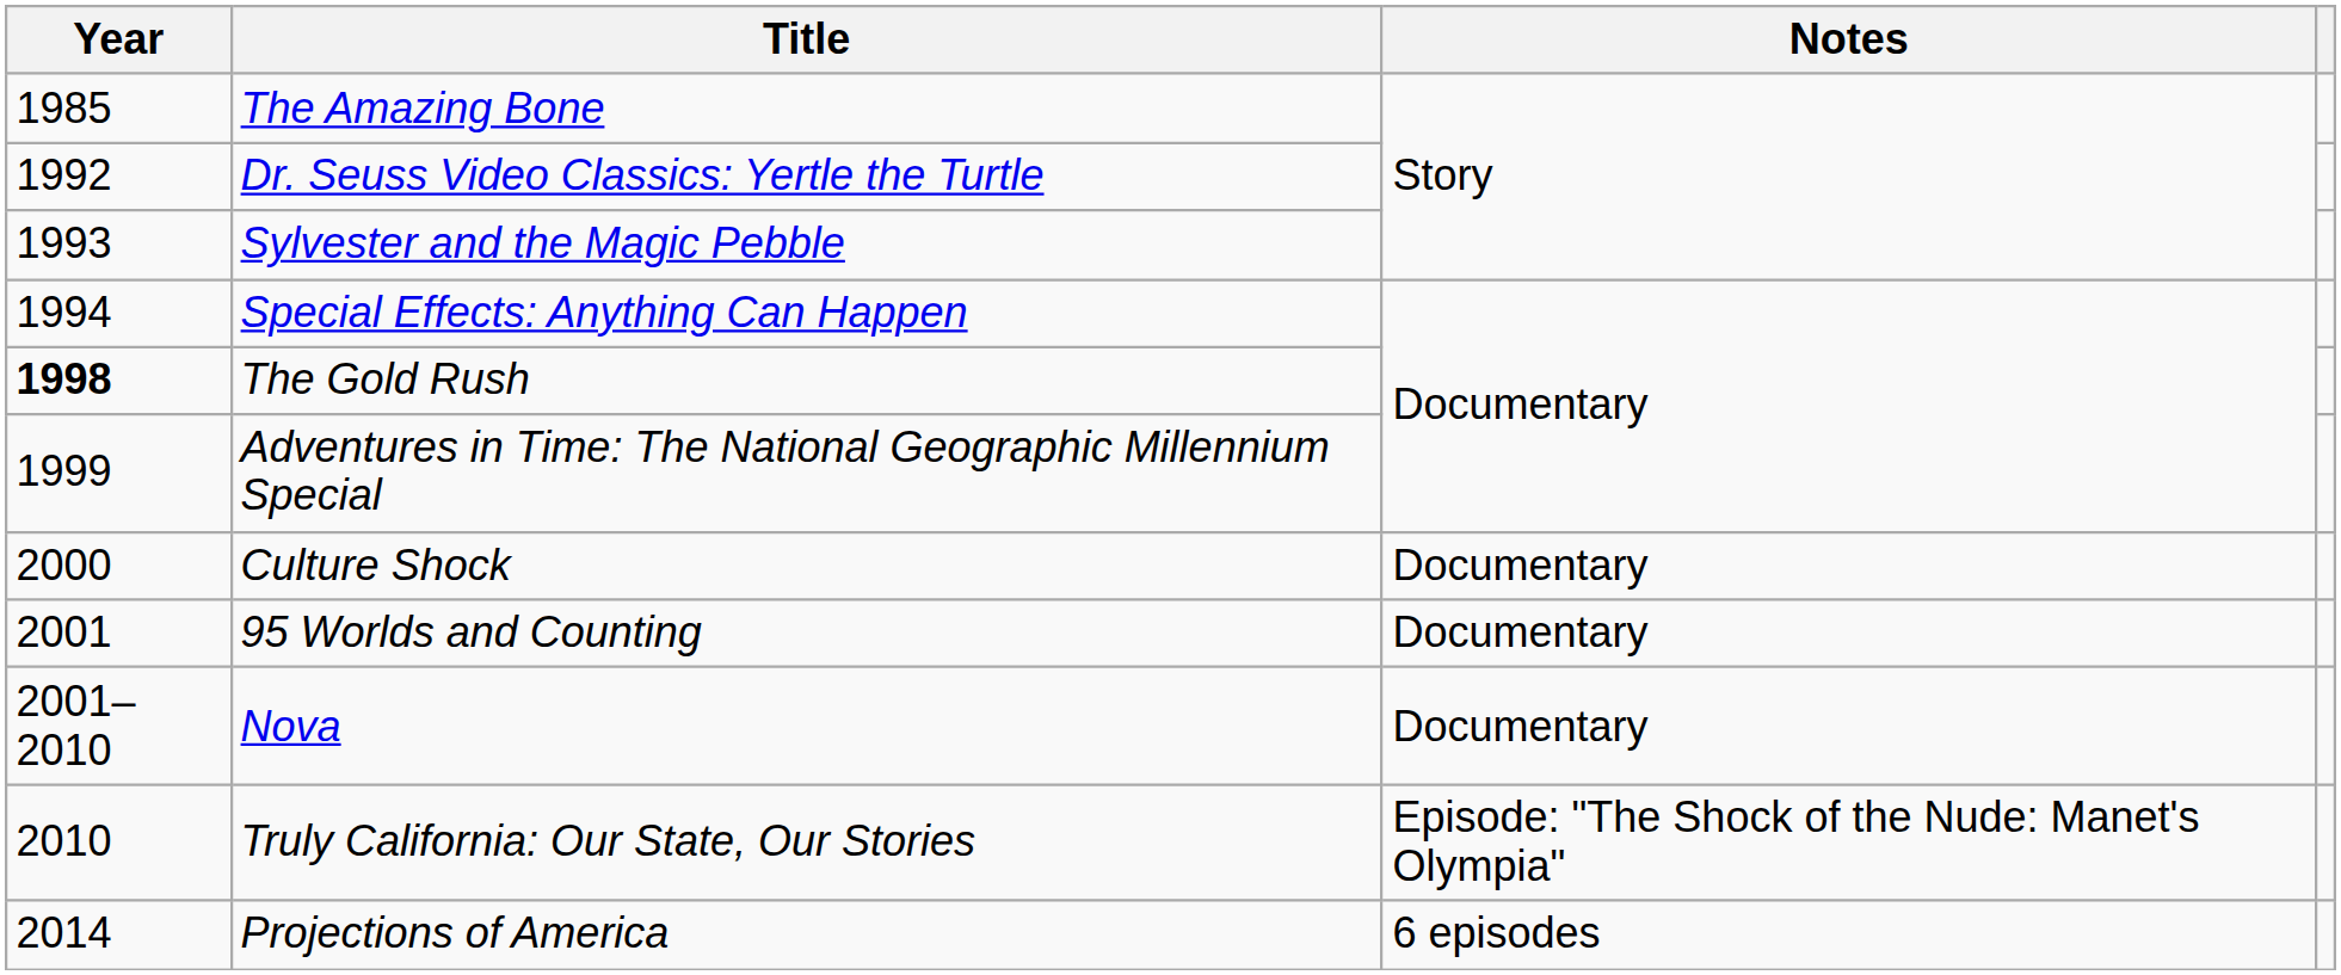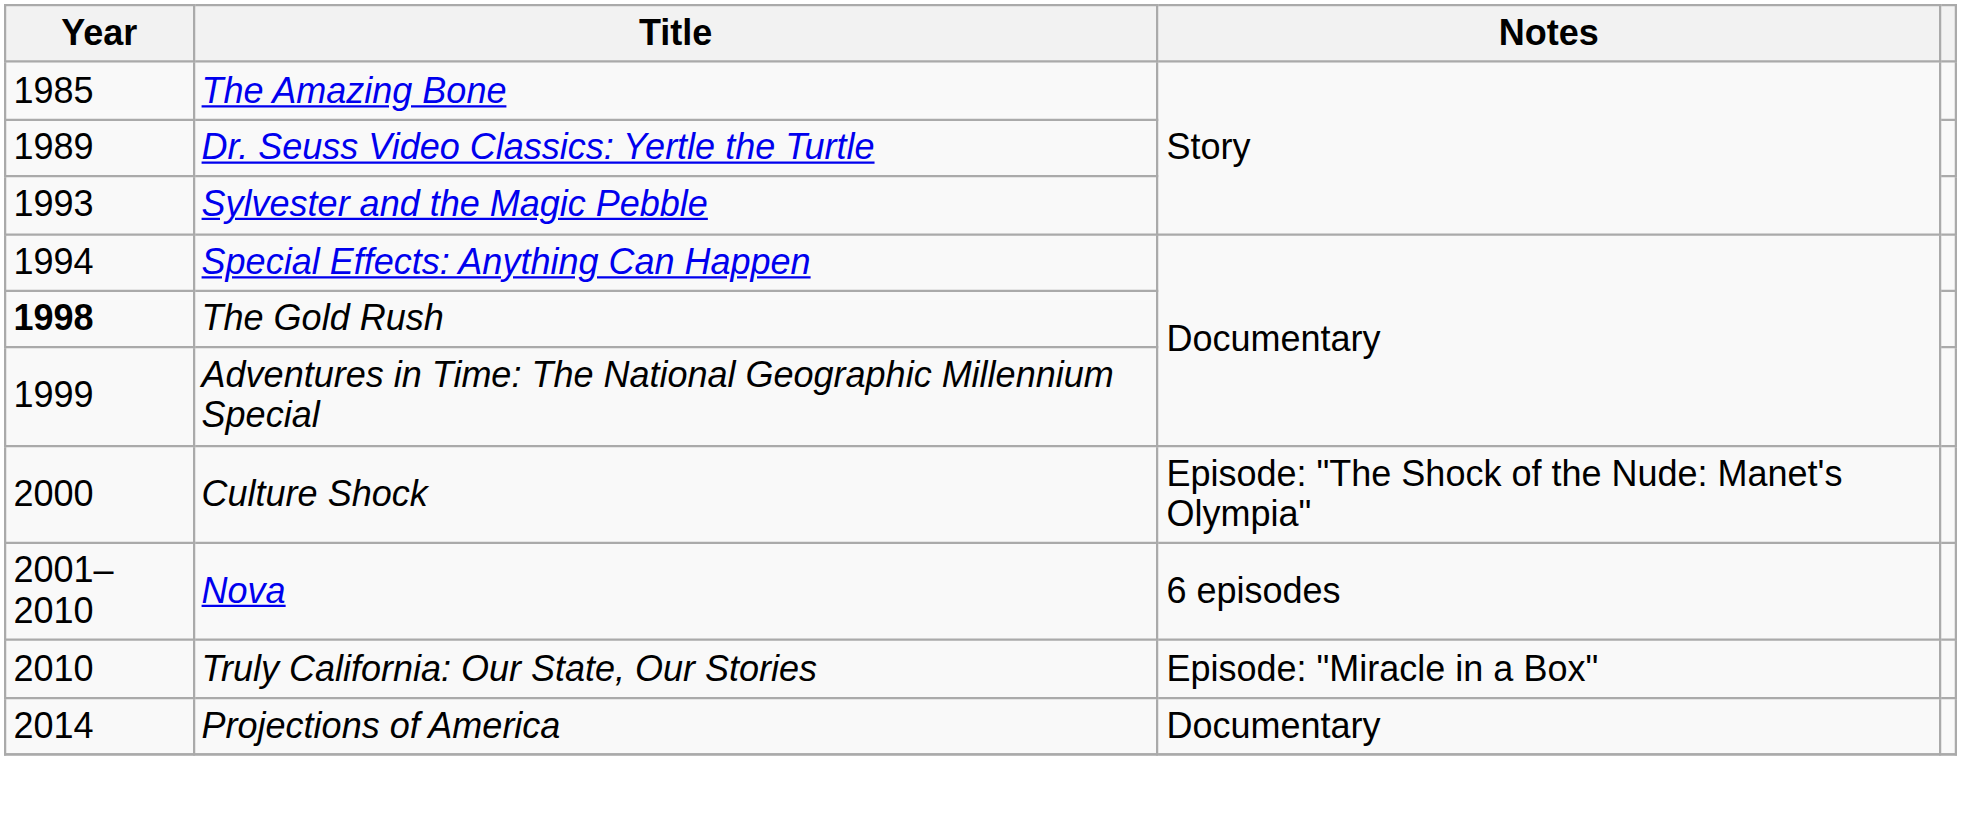 <table class="wikitable plainrowheaders sortable">
 <tr>
 <th scope="col">Year</th>
 <th scope="col">Title</th>
 <th scope="col" class="unsortable">Notes</th>
 <th scope="col" class="unsortable"></th>
 </tr>
 <tr>
 <td>1985</td>
 <td><em><a href='#'>The Amazing Bone</a></em></td>
 <td rowspan="3">Story</td>
 <td></td>
 </tr>
 <tr>
-<td>1992</td>
+<td>1989</td>
 <td><em><a href='#'>Dr. Seuss Video Classics: Yertle the Turtle</a></em></td>
 <td></td>
 </tr>
 <tr>
 <td>1993</td>
 <td><em><a href='#'>Sylvester and the Magic Pebble</a></em></td>
 <td></td>
 </tr>
 <tr>
 <td>1994</td>
 <td><em><a href='#'>Special Effects: Anything Can Happen</a></em></td>
 <td rowspan="3">Documentary</td>
 <td></td>
 </tr>
 <tr>
 <td><strong>1998</strong></td>
 <td><em>The Gold Rush</em></td>
 <td style="text-align:center;"></td>
 </tr>
 <tr>
 <td>1999</td>
 <td><em>Adventures in Time: The National Geographic Millennium Special</em></td>
 <td style="text-align:center;"></td>
 </tr>
 <tr>
 <td>2000</td>
 <td><em>Culture Shock</em></td>
-<td>Documentary</td>
-<td style="text-align:center;"></td>
-</tr>
-<tr>
-<td>2001</td>
-<td><em>95 Worlds and Counting</em></td>
-<td>Documentary</td>
+<td>Episode: "The Shock of the Nude: Manet's Olympia"</td>
 <td style="text-align:center;"></td>
 </tr>
 <tr>
 <td>2001–2010</td>
 <td><em><a href='#'>Nova</a></em></td>
-<td>Documentary</td>
+<td>6 episodes</td>
 <td style="text-align:center;"><br></td>
 </tr>
 <tr>
 <td>2010</td>
 <td><em>Truly California: Our State, Our Stories</em></td>
-<td>Episode: "The Shock of the Nude: Manet's Olympia"</td>
+<td>Episode: "Miracle in a Box"</td>
 <td style="text-align:center;"></td>
 </tr>
 <tr>
 <td>2014</td>
 <td><em>Projections of America</em></td>
-<td>6 episodes</td>
+<td>Documentary</td>
 <td style="text-align:center;"></td>
 </tr>
 <tr>
 </tr>
 </table>
